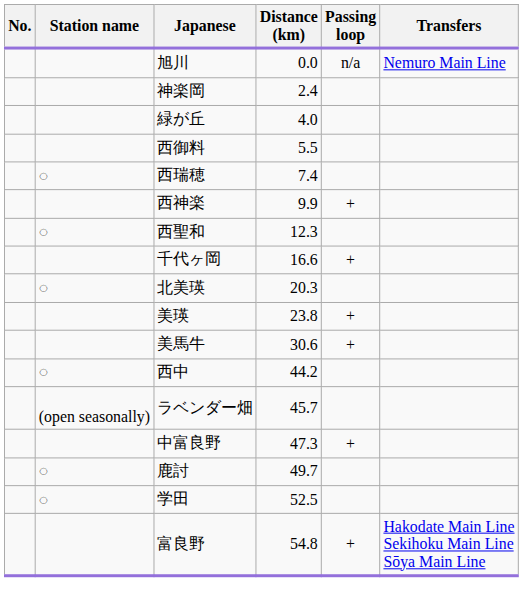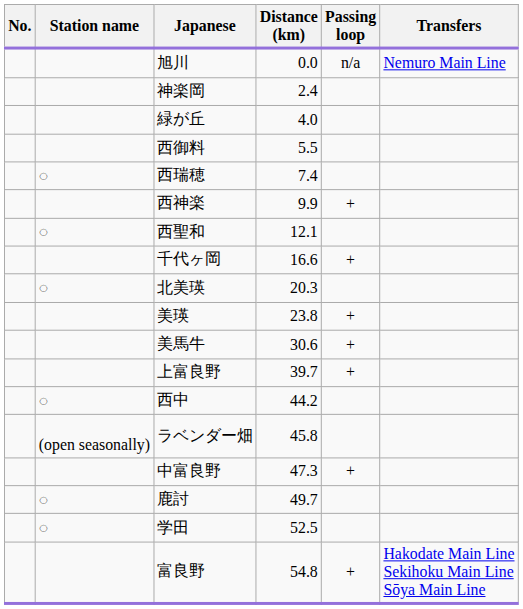 <table class="wikitable">
 <tr>
 <th>No.</th>
 <th>Station name</th>
 <th>Japanese</th>
 <th>Distance<br>(km)</th>
 <th>Passing<br>loop</th>
 <th>Transfers</th>
 </tr>
 <tr style="border-top:mediumpurple solid 3px;">
 <td></td>
 <td></td>
 <td>旭川</td>
 <td align=right>0.0</td>
 <td align=center>n/a</td>
 <td> <a href='#'>Nemuro Main Line</a></td>
 </tr>
 <tr>
 <td></td>
 <td></td>
 <td>神楽岡</td>
 <td align=right>2.4</td>
 <td align=center> </td>
 <td></td>
 </tr>
 <tr>
 <td></td>
 <td></td>
 <td>緑が丘</td>
 <td align=right>4.0</td>
 <td align=center> </td>
 <td></td>
 </tr>
 <tr>
 <td></td>
 <td></td>
 <td>西御料</td>
 <td align=right>5.5</td>
 <td align=center> </td>
 <td></td>
 </tr>
 <tr>
 <td></td>
 <td> ◌</td>
 <td>西瑞穂</td>
 <td align=right>7.4</td>
 <td align=center> </td>
 <td></td>
 </tr>
 <tr>
 <td></td>
 <td></td>
 <td>西神楽</td>
 <td align=right>9.9</td>
 <td align=center>+</td>
 <td></td>
 </tr>
 <tr>
 <td></td>
 <td> ◌</td>
 <td>西聖和</td>
-<td align=right>12.3</td>
+<td align=right>12.1</td>
 <td align=center> </td>
 <td></td>
 </tr>
 <tr>
 <td></td>
 <td></td>
 <td>千代ヶ岡</td>
 <td align=right>16.6</td>
 <td align=center>+</td>
 <td></td>
 </tr>
 <tr>
 <td></td>
 <td> ◌</td>
 <td>北美瑛</td>
 <td align=right>20.3</td>
 <td align=center> </td>
 <td></td>
 </tr>
 <tr>
 <td></td>
 <td></td>
 <td>美瑛</td>
 <td align=right>23.8</td>
 <td align=center>+</td>
 <td></td>
 </tr>
 <tr>
 <td></td>
 <td></td>
 <td>美馬牛</td>
 <td align=right>30.6</td>
 <td align=center>+</td>
 <td></td>
 </tr>
 <tr>
 <td></td>
+<td></td>
+<td>上富良野</td>
+<td align=right>39.7</td>
+<td align=center>+</td>
+<td></td>
+</tr>
+<tr>
+<td></td>
 <td> ◌</td>
 <td>西中</td>
 <td align=right>44.2</td>
 <td align=center> </td>
 <td></td>
 </tr>
 <tr>
 <td></td>
 <td><br>(open seasonally)</td>
 <td>ラベンダー畑</td>
-<td align=right>45.7</td>
+<td align=right>45.8</td>
 <td align=center> </td>
 <td></td>
 </tr>
 <tr>
 <td></td>
 <td></td>
 <td>中富良野</td>
 <td align=right>47.3</td>
 <td align=center>+</td>
 <td></td>
 </tr>
 <tr>
 <td></td>
 <td> ◌</td>
 <td>鹿討</td>
 <td align=right>49.7</td>
 <td align=center> </td>
 <td></td>
 </tr>
 <tr>
 <td></td>
 <td> ◌</td>
 <td>学田</td>
 <td align=right>52.5</td>
 <td align=center> </td>
 <td></td>
 </tr>
 <tr style="border-bottom:mediumpurple 3px solid;">
 <td></td>
 <td></td>
 <td>富良野</td>
 <td align=right>54.8</td>
 <td align=center>+</td>
 <td> <a href='#'>Hakodate Main Line</a><br> <a href='#'>Sekihoku Main Line</a><br> <a href='#'>Sōya Main Line</a></td>
 </tr>
 </table>
